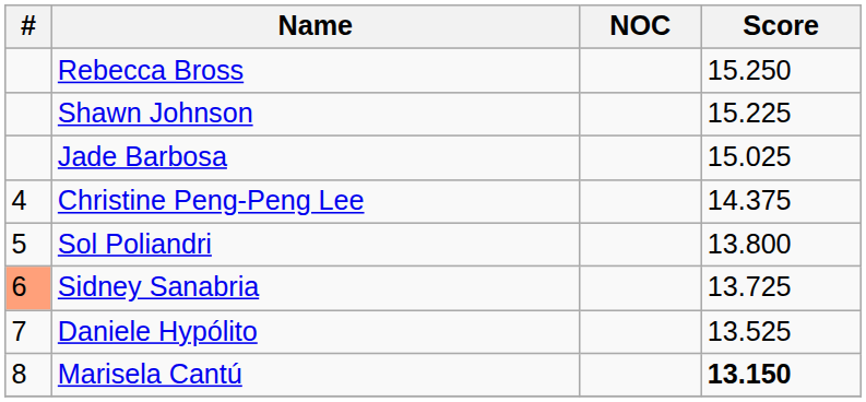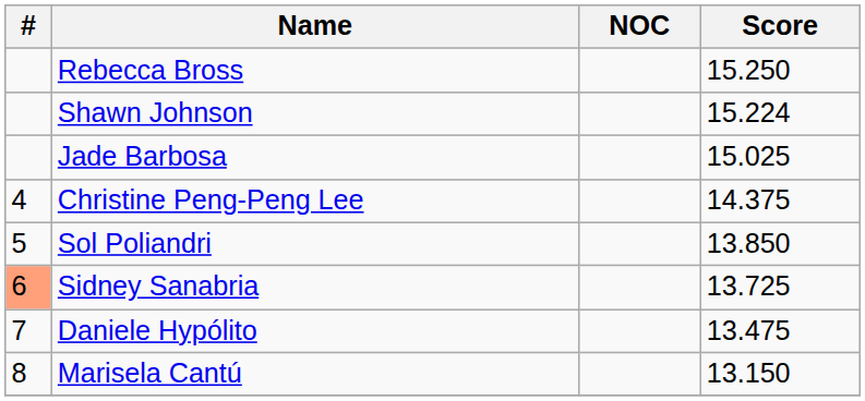 <table class="wikitable" width=500>
 <tr>
 <th>#</th>
 <th>Name</th>
 <th>NOC</th>
 <th>Score</th>
 </tr>
 <tr>
 <td></td>
 <td><a href='#'>Rebecca Bross</a></td>
 <td></td>
 <td>15.250</td>
 </tr>
 <tr>
 <td></td>
 <td><a href='#'>Shawn Johnson</a></td>
 <td></td>
-<td>15.225</td>
+<td>15.224</td>
 </tr>
 <tr>
 <td></td>
 <td><a href='#'>Jade Barbosa</a></td>
 <td></td>
 <td>15.025</td>
 </tr>
 <tr>
 <td>4</td>
 <td><a href='#'>Christine Peng-Peng Lee</a></td>
 <td></td>
 <td>14.375</td>
 </tr>
 <tr>
 <td>5</td>
 <td><a href='#'>Sol Poliandri</a></td>
 <td></td>
-<td>13.800</td>
+<td>13.850</td>
 </tr>
 <tr>
 <td style="background: lightsalmon;">6</td>
 <td><a href='#'>Sidney Sanabria</a></td>
 <td></td>
 <td>13.725</td>
 </tr>
 <tr>
 <td>7</td>
 <td><a href='#'>Daniele Hypólito</a></td>
 <td></td>
-<td>13.525</td>
+<td>13.475</td>
 </tr>
 <tr>
 <td>8</td>
 <td><a href='#'>Marisela Cantú</a></td>
 <td></td>
-<td><strong>13.150</strong></td>
+<td>13.150</td>
 </tr>
 <tr>
 </tr>
 </table>
